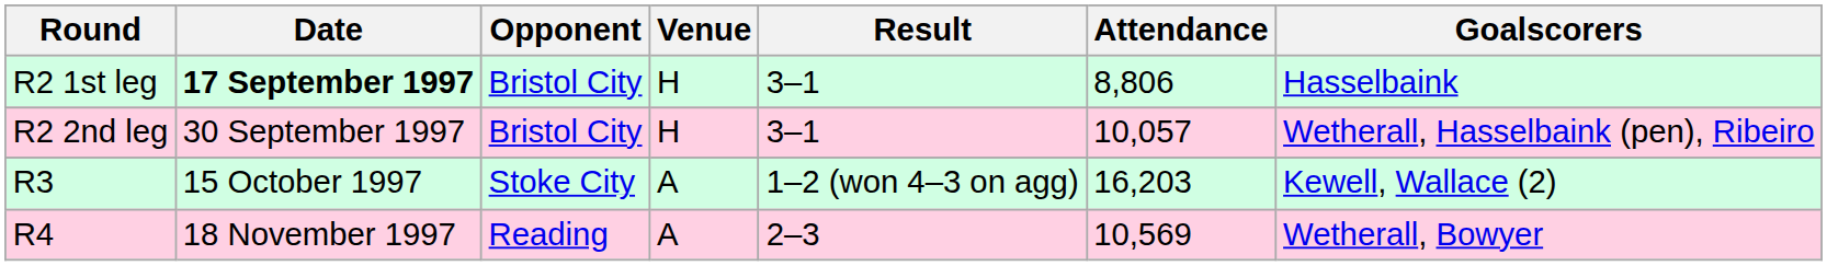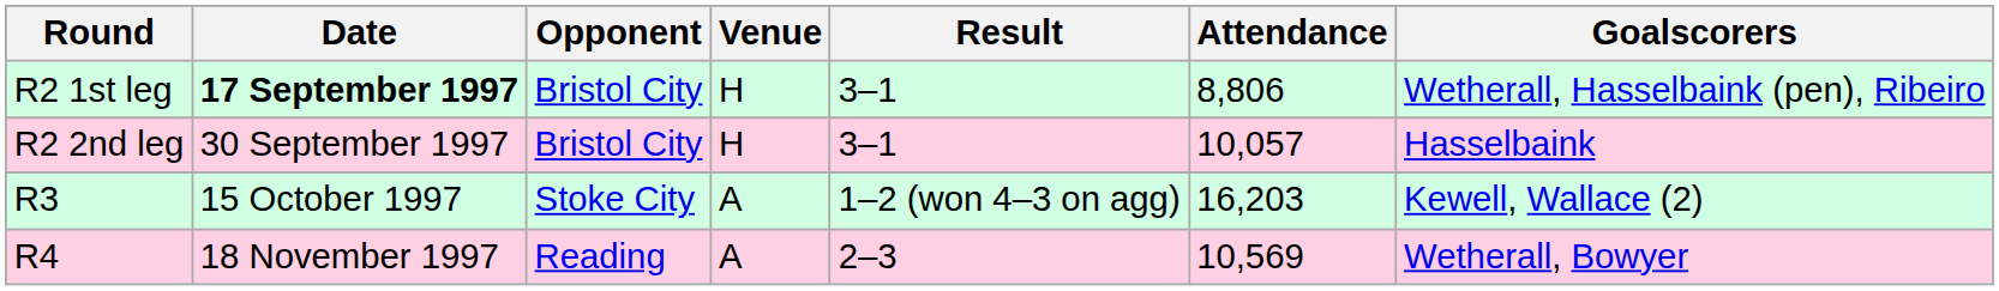 <table class="wikitable">
 <tr>
 <th>Round</th>
 <th>Date</th>
 <th>Opponent</th>
 <th>Venue</th>
 <th>Result</th>
 <th>Attendance</th>
 <th>Goalscorers</th>
 </tr>
 <tr style="background-color: #d0ffe3;">
 <td>R2 1st leg</td>
 <td><strong>17 September 1997</strong></td>
 <td><a href='#'>Bristol City</a></td>
 <td>H</td>
 <td>3–1</td>
 <td>8,806</td>
-<td><a href='#'>Hasselbaink</a></td>
+<td><a href='#'>Wetherall</a>, <a href='#'>Hasselbaink</a> (pen), <a href='#'>Ribeiro</a></td>
 </tr>
 <tr style="background-color: #ffd0e3;">
 <td>R2 2nd leg</td>
 <td>30 September 1997</td>
 <td><a href='#'>Bristol City</a></td>
 <td>H</td>
 <td>3–1 </td>
 <td>10,057</td>
-<td><a href='#'>Wetherall</a>, <a href='#'>Hasselbaink</a> (pen), <a href='#'>Ribeiro</a></td>
+<td><a href='#'>Hasselbaink</a></td>
 </tr>
 <tr style="background-color: #d0ffe3;">
 <td>R3</td>
 <td>15 October 1997</td>
 <td><a href='#'>Stoke City</a></td>
 <td>A</td>
 <td>1–2 (won 4–3 on agg)</td>
 <td>16,203</td>
 <td><a href='#'>Kewell</a>, <a href='#'>Wallace</a> (2)</td>
 </tr>
 <tr style="background-color: #ffd0e3;">
 <td>R4</td>
 <td>18 November 1997</td>
 <td><a href='#'>Reading</a></td>
 <td>A</td>
 <td>2–3</td>
 <td>10,569</td>
 <td><a href='#'>Wetherall</a>, <a href='#'>Bowyer</a></td>
 </tr>
 </table>
